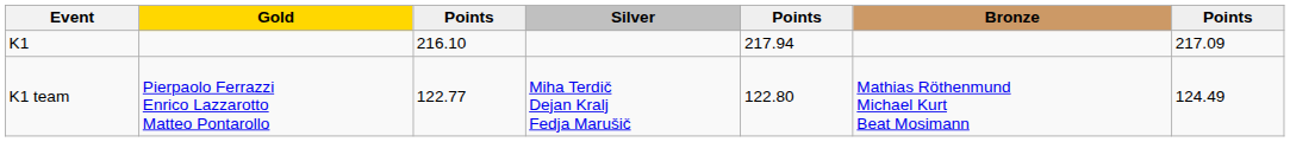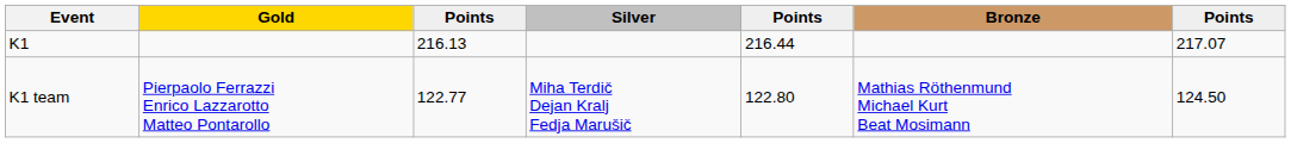 <table class="wikitable" width=100%>
 <tr>
 <th>Event</th>
 <td align=center bgcolor="gold"><strong>Gold</strong></td>
 <td align=center bgcolor="EFEFEF"><strong>Points</strong></td>
 <td align=center bgcolor="silver"><strong>Silver</strong></td>
 <td align=center bgcolor="EFEFEF"><strong>Points</strong></td>
 <td align=center bgcolor="CC9966"><strong>Bronze</strong></td>
 <td align=center bgcolor="EFEFEF"><strong>Points</strong></td>
 </tr>
 <tr>
 <td>K1</td>
 <td></td>
-<td>216.10</td>
+<td>216.13</td>
 <td></td>
-<td>217.94</td>
+<td>216.44</td>
 <td></td>
-<td>217.09</td>
+<td>217.07</td>
 </tr>
 <tr>
 <td>K1 team</td>
 <td><br><a href='#'>Pierpaolo Ferrazzi</a><br><a href='#'>Enrico Lazzarotto</a><br><a href='#'>Matteo Pontarollo</a></td>
 <td>122.77</td>
 <td><br><a href='#'>Miha Terdič</a><br><a href='#'>Dejan Kralj</a><br><a href='#'>Fedja Marušič</a></td>
 <td>122.80</td>
 <td><br><a href='#'>Mathias Röthenmund</a><br><a href='#'>Michael Kurt</a><br><a href='#'>Beat Mosimann</a></td>
-<td>124.49</td>
+<td>124.50</td>
 </tr>
 </table>
